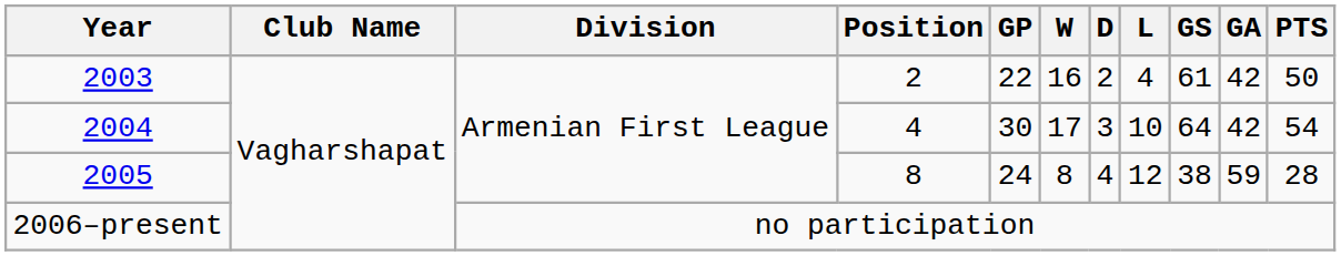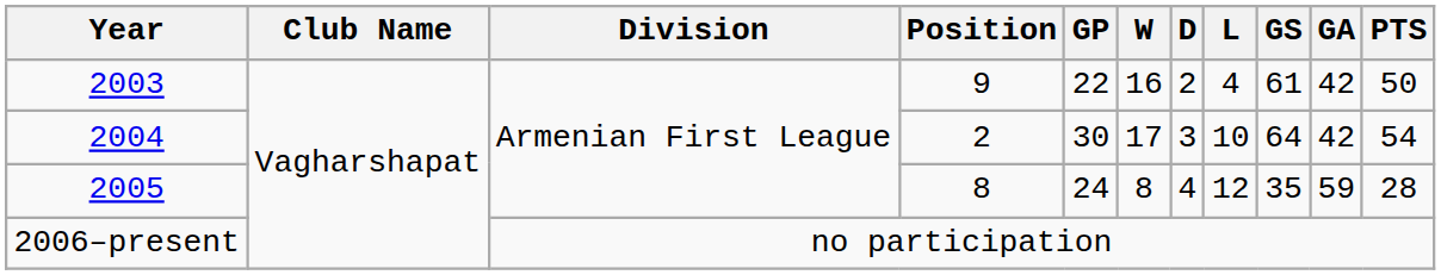 <table class="wikitable"  style="font-size:90%; text-align:center;">
 <tr>
 <th>Year</th>
 <th>Club Name</th>
 <th>Division</th>
 <th>Position</th>
 <th>GP</th>
 <th>W</th>
 <th>D</th>
 <th>L</th>
 <th>GS</th>
 <th>GA</th>
 <th>PTS</th>
 </tr>
 <tr>
 <td><a href='#'>2003</a></td>
 <td rowspan="4">Vagharshapat</td>
 <td rowspan="3">Armenian First League</td>
-<td>2</td>
+<td>9</td>
 <td>22</td>
 <td>16</td>
 <td>2</td>
 <td>4</td>
 <td>61</td>
 <td>42</td>
 <td>50</td>
 </tr>
 <tr>
 <td><a href='#'>2004</a></td>
-<td>4</td>
+<td>2</td>
 <td>30</td>
 <td>17</td>
 <td>3</td>
 <td>10</td>
 <td>64</td>
 <td>42</td>
 <td>54</td>
 </tr>
 <tr>
 <td><a href='#'>2005</a></td>
 <td>8</td>
 <td>24</td>
 <td>8</td>
 <td>4</td>
 <td>12</td>
-<td>38</td>
+<td>35</td>
 <td>59</td>
 <td>28</td>
 </tr>
 <tr>
 <td>2006–present</td>
 <td colspan="9">no participation</td>
 </tr>
 </table>
